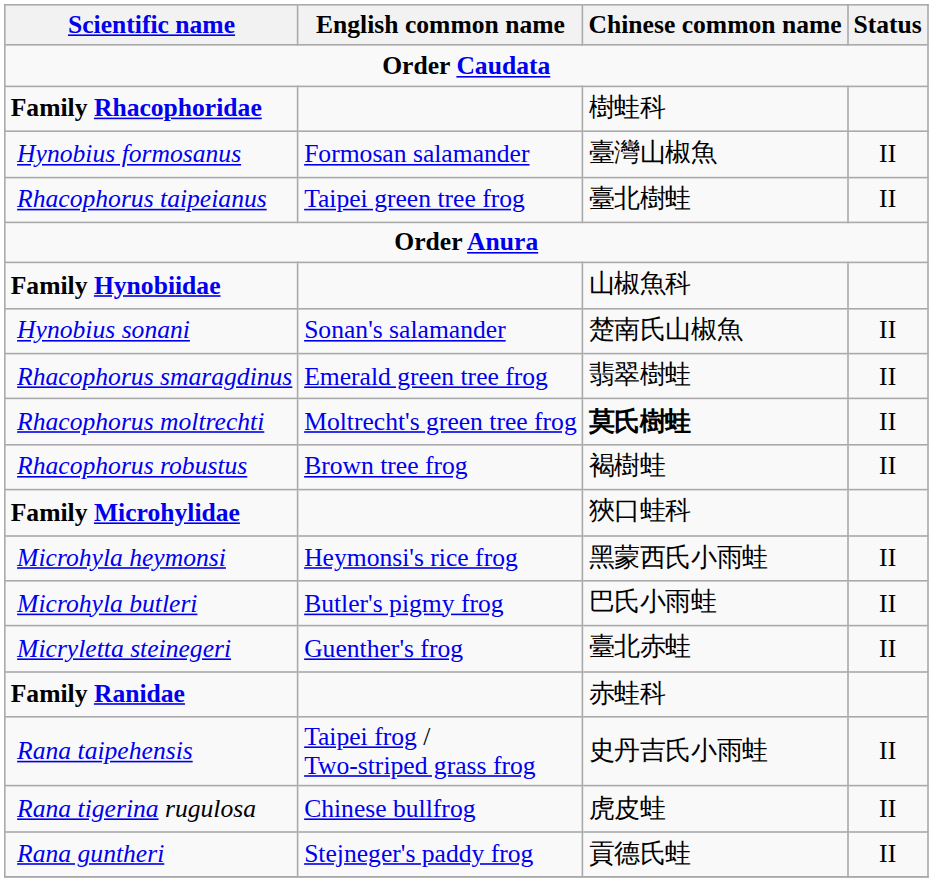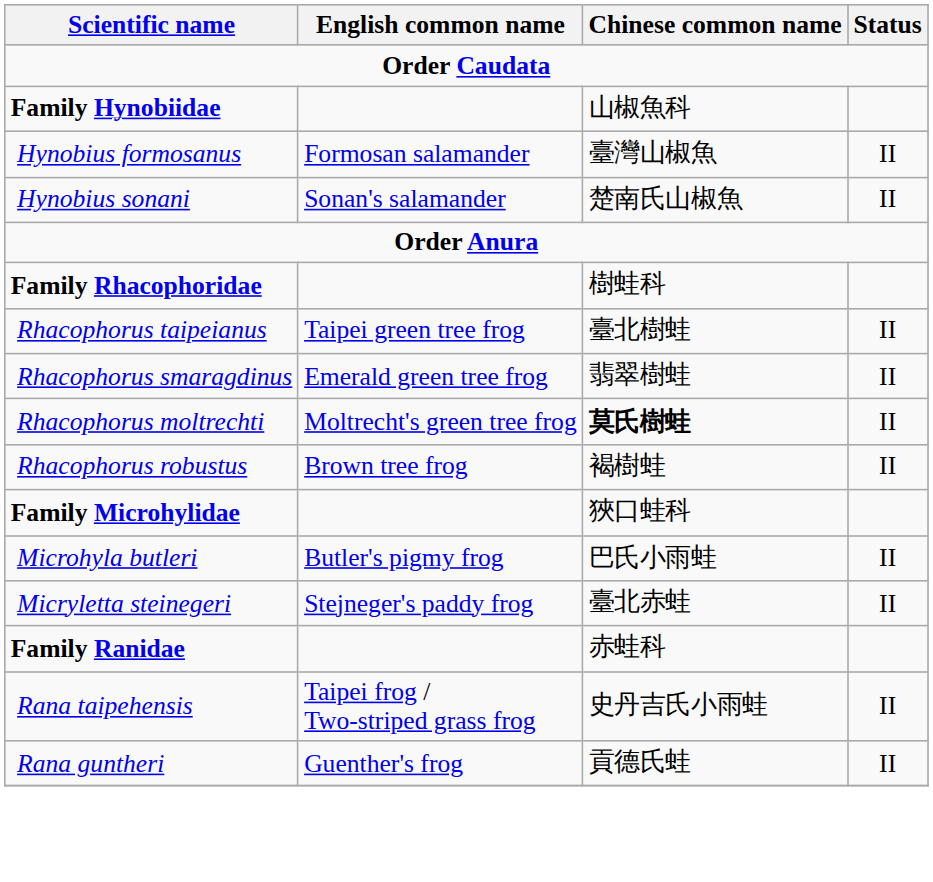 <table class="wikitable">
 <tr>
 <th><a href='#'>Scientific name</a></th>
 <th>English common name</th>
 <th>Chinese common name</th>
 <th>Status</th>
 </tr>
 <tr>
 <td colspan=4 align=center><strong>Order <a href='#'>Caudata</a></strong></td>
 </tr>
 <tr>
-<td><strong>Family <a href='#'>Rhacophoridae</a></strong></td>
+<td><strong>Family <a href='#'>Hynobiidae</a></strong></td>
 <td></td>
-<td>樹蛙科</td>
+<td>山椒魚科</td>
 <td></td>
 </tr>
 <tr>
 <td> <em><a href='#'>Hynobius formosanus</a></em></td>
 <td><a href='#'>Formosan salamander</a></td>
 <td>臺灣山椒魚</td>
 <td align=center>II</td>
 </tr>
 <tr>
-<td> <em><a href='#'>Rhacophorus taipeianus</a></em></td>
-<td><a href='#'>Taipei green tree frog</a></td>
-<td>臺北樹蛙</td>
+<td> <em><a href='#'>Hynobius sonani</a></em></td>
+<td><a href='#'>Sonan's salamander</a></td>
+<td>楚南氏山椒魚</td>
 <td align=center>II</td>
 </tr>
 <tr>
 <td colspan=4 align=center><strong>Order <a href='#'>Anura</a></strong></td>
 </tr>
 <tr>
-<td><strong>Family <a href='#'>Hynobiidae</a></strong></td>
+<td><strong>Family <a href='#'>Rhacophoridae</a></strong></td>
 <td></td>
-<td>山椒魚科</td>
+<td>樹蛙科</td>
 <td></td>
 </tr>
 <tr>
-<td> <em><a href='#'>Hynobius sonani</a></em></td>
-<td><a href='#'>Sonan's salamander</a></td>
-<td>楚南氏山椒魚</td>
+<td> <em><a href='#'>Rhacophorus taipeianus</a></em></td>
+<td><a href='#'>Taipei green tree frog</a></td>
+<td>臺北樹蛙</td>
 <td align=center>II</td>
 </tr>
 <tr>
 <td> <em><a href='#'>Rhacophorus smaragdinus</a></em></td>
 <td><a href='#'>Emerald green tree frog</a></td>
 <td>翡翠樹蛙</td>
 <td align=center>II</td>
 </tr>
 <tr>
 <td> <em><a href='#'>Rhacophorus moltrechti</a></em></td>
 <td><a href='#'>Moltrecht's green tree frog</a></td>
 <td><strong>莫氏樹蛙</strong></td>
 <td align=center>II</td>
 </tr>
 <tr>
 <td> <em><a href='#'>Rhacophorus robustus</a></em></td>
 <td><a href='#'>Brown tree frog</a></td>
 <td>褐樹蛙</td>
 <td align=center>II</td>
 </tr>
 <tr>
 <td><strong>Family <a href='#'>Microhylidae</a></strong></td>
 <td></td>
 <td>狹口蛙科</td>
 <td></td>
 </tr>
 <tr>
-<td> <em><a href='#'>Microhyla heymonsi</a></em></td>
-<td><a href='#'>Heymonsi's rice frog</a></td>
-<td>黑蒙西氏小雨蛙</td>
-<td align=center>II</td>
-</tr>
-<tr>
 <td> <em><a href='#'>Microhyla butleri</a></em></td>
 <td><a href='#'>Butler's pigmy frog</a></td>
 <td>巴氏小雨蛙</td>
 <td align=center>II</td>
 </tr>
 <tr>
 <td> <em><a href='#'>Micryletta steinegeri</a></em></td>
-<td><a href='#'>Guenther's frog</a></td>
+<td><a href='#'>Stejneger's paddy frog</a></td>
 <td>臺北赤蛙</td>
 <td align=center>II</td>
 </tr>
 <tr>
 <td><strong>Family <a href='#'>Ranidae</a></strong></td>
 <td></td>
 <td>赤蛙科</td>
 <td></td>
 </tr>
 <tr>
 <td> <em><a href='#'>Rana taipehensis</a></em></td>
 <td><a href='#'>Taipei frog</a> /<br><a href='#'>Two-striped grass frog</a></td>
 <td>史丹吉氏小雨蛙</td>
 <td align=center>II</td>
 </tr>
 <tr>
-<td> <em><a href='#'>Rana tigerina</a> rugulosa</em></td>
-<td><a href='#'>Chinese bullfrog</a></td>
-<td>虎皮蛙</td>
-<td align=center>II</td>
-</tr>
-<tr>
 <td> <em><a href='#'>Rana guntheri</a></em></td>
-<td><a href='#'>Stejneger's paddy frog</a></td>
+<td><a href='#'>Guenther's frog</a></td>
 <td>貢德氏蛙</td>
 <td align=center>II</td>
 </tr>
 <tr>
 </tr>
 </table>
